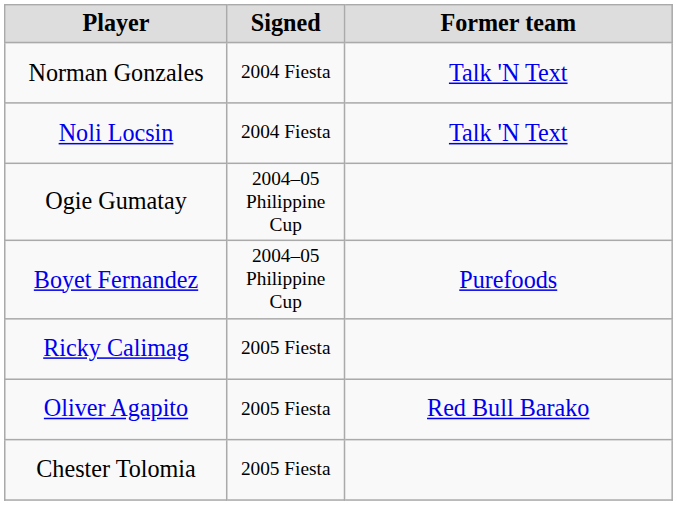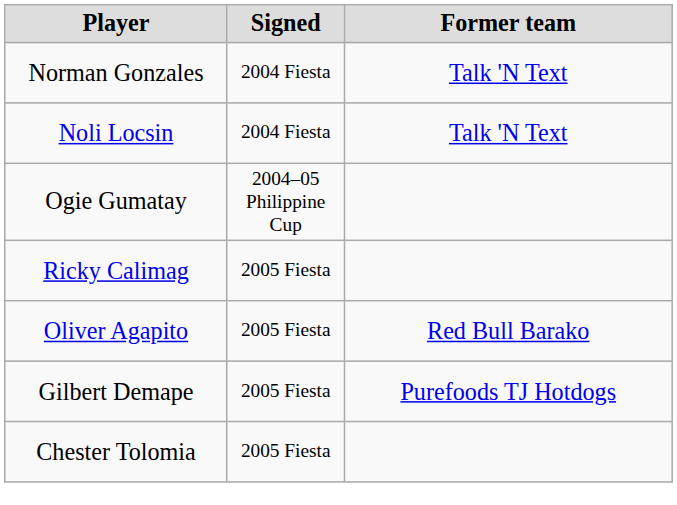 <table class="wikitable" style="text-align: center">
 <tr align="center" bgcolor="#dddddd">
 <td style="width:140px"><strong>Player</strong></td>
 <td style="width:70px"><strong>Signed</strong></td>
 <td style="width:210px"><strong>Former team</strong></td>
 </tr>
 <tr style="height:40px">
 <td>Norman Gonzales</td>
 <td style="font-size: 80%">2004 Fiesta</td>
 <td><a href='#'>Talk 'N Text</a></td>
 </tr>
 <tr style="height:40px">
 <td><a href='#'>Noli Locsin</a></td>
 <td style="font-size: 80%">2004 Fiesta</td>
 <td><a href='#'>Talk 'N Text</a></td>
 </tr>
 <tr style="height:40px">
 <td>Ogie Gumatay</td>
 <td style="font-size: 80%">2004–05 Philippine Cup</td>
 <td></td>
 </tr>
 <tr style="height:40px">
-<td><a href='#'>Boyet Fernandez</a></td>
-<td style="font-size: 80%">2004–05 Philippine Cup</td>
-<td><a href='#'>Purefoods</a></td>
-</tr>
-<tr style="height:40px">
 <td><a href='#'>Ricky Calimag</a></td>
 <td style="font-size: 80%">2005 Fiesta</td>
 <td></td>
 </tr>
 <tr style="height:40px">
 <td><a href='#'>Oliver Agapito</a></td>
 <td style="font-size: 80%">2005 Fiesta</td>
 <td><a href='#'>Red Bull Barako</a></td>
 </tr>
 <tr style="height:40px">
+<td>Gilbert Demape</td>
+<td style="font-size: 80%">2005 Fiesta</td>
+<td><a href='#'>Purefoods TJ Hotdogs</a></td>
+</tr>
+<tr style="height:40px">
 <td>Chester Tolomia</td>
 <td style="font-size: 80%">2005 Fiesta</td>
 <td></td>
 </tr>
 </table>
